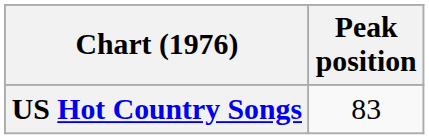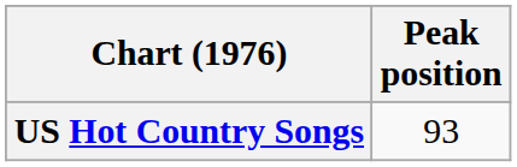 <table class="wikitable plainrowheaders" style="text-align:center">
 <tr>
 <th>Chart (1976)</th>
 <th>Peak<br>position</th>
 </tr>
 <tr>
 <th scope="row">US <a href='#'>Hot Country Songs</a></th>
-<td>83</td>
+<td>93</td>
 </tr>
 </table>
